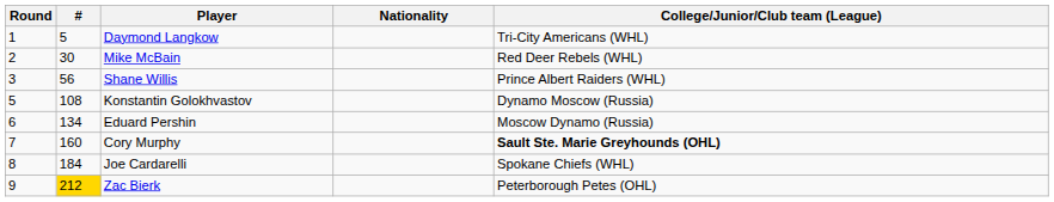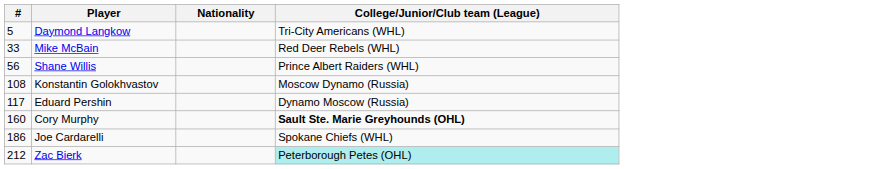 <table class="wikitable">
 <tr align="center">
-<th bgcolor="#DDDDFF" width="4.0%">Round</th>
 <th bgcolor="#DDDDFF" width="4.0%">#</th>
 <th bgcolor="#DDDDFF" width="21.0%">Player</th>
 <th bgcolor="#DDDDFF" width="14.5%">Nationality</th>
 <th bgcolor="#DDDDFF" width="50.0%">College/Junior/Club team (League)</th>
 </tr>
 <tr>
-<td>1</td>
 <td>5</td>
 <td><a href='#'>Daymond Langkow</a></td>
 <td></td>
 <td>Tri-City Americans (WHL)</td>
 </tr>
 <tr>
-<td>2</td>
-<td>30</td>
+<td>33</td>
 <td><a href='#'>Mike McBain</a></td>
 <td></td>
 <td>Red Deer Rebels (WHL)</td>
 </tr>
 <tr>
-<td>3</td>
 <td>56</td>
 <td><a href='#'>Shane Willis</a></td>
 <td></td>
 <td>Prince Albert Raiders (WHL)</td>
 </tr>
 <tr>
-<td>5</td>
 <td>108</td>
 <td>Konstantin Golokhvastov</td>
+<td></td>
+<td>Moscow Dynamo (Russia)</td>
+</tr>
+<tr>
+<td>117</td>
+<td>Eduard Pershin</td>
 <td></td>
 <td>Dynamo Moscow (Russia)</td>
 </tr>
 <tr>
-<td>6</td>
-<td>134</td>
-<td>Eduard Pershin</td>
-<td></td>
-<td>Moscow Dynamo (Russia)</td>
-</tr>
-<tr>
-<td>7</td>
 <td>160</td>
 <td>Cory Murphy</td>
 <td></td>
 <td><strong>Sault Ste. Marie Greyhounds (OHL)</strong></td>
 </tr>
 <tr>
-<td>8</td>
-<td>184</td>
+<td>186</td>
 <td>Joe Cardarelli</td>
 <td></td>
 <td>Spokane Chiefs (WHL)</td>
 </tr>
 <tr>
-<td>9</td>
-<td style="background: gold;">212</td>
+<td>212</td>
 <td><a href='#'>Zac Bierk</a></td>
 <td></td>
-<td>Peterborough Petes (OHL)</td>
+<td style="background: paleturquoise;">Peterborough Petes (OHL)</td>
 </tr>
 </table>
